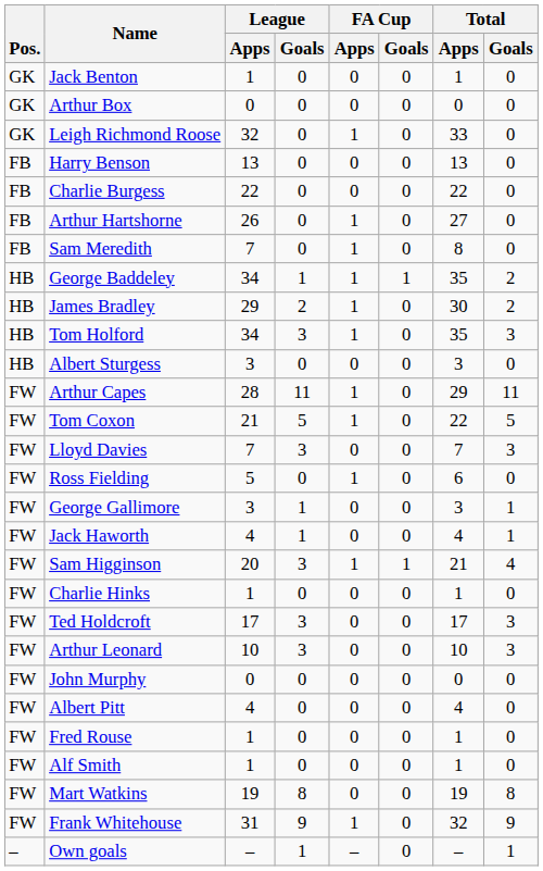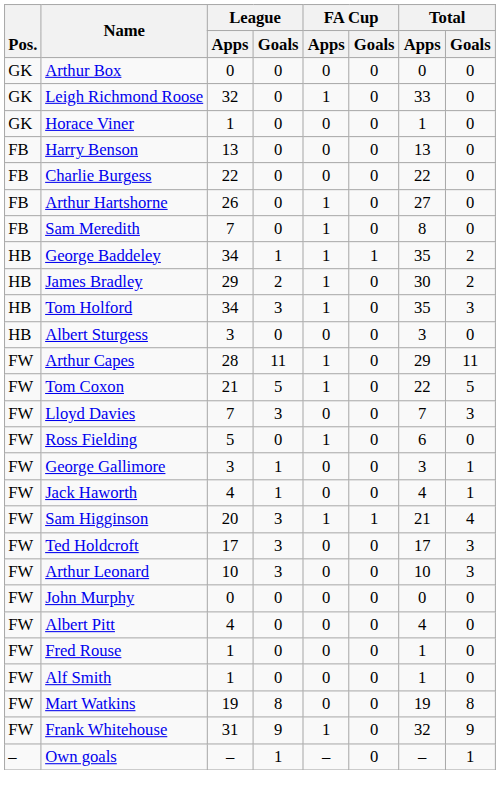 <table class="wikitable" style="text-align:center">
 <tr>
 <th rowspan="2" valign="bottom">Pos.</th>
 <th rowspan="2">Name</th>
 <th colspan="2" width="85">League</th>
 <th colspan="2" width="85">FA Cup</th>
 <th colspan="2" width="85">Total</th>
 </tr>
 <tr>
 <th>Apps</th>
 <th>Goals</th>
 <th>Apps</th>
 <th>Goals</th>
 <th>Apps</th>
 <th>Goals</th>
-</tr>
-<tr>
-<td align="left">GK</td>
-<td align="left"> <a href='#'>Jack Benton</a></td>
-<td>1</td>
-<td>0</td>
-<td>0</td>
-<td>0</td>
-<td>1</td>
-<td>0</td>
 </tr>
 <tr>
 <td align="left">GK</td>
 <td align="left"> <a href='#'>Arthur Box</a></td>
 <td>0</td>
 <td>0</td>
 <td>0</td>
 <td>0</td>
 <td>0</td>
 <td>0</td>
 </tr>
 <tr>
 <td align="left">GK</td>
 <td align="left"> <a href='#'>Leigh Richmond Roose</a></td>
 <td>32</td>
 <td>0</td>
 <td>1</td>
 <td>0</td>
 <td>33</td>
+<td>0</td>
+</tr>
+<tr>
+<td align="left">GK</td>
+<td align="left"> <a href='#'>Horace Viner</a></td>
+<td>1</td>
+<td>0</td>
+<td>0</td>
+<td>0</td>
+<td>1</td>
 <td>0</td>
 </tr>
 <tr>
 <td align="left">FB</td>
 <td align="left"> <a href='#'>Harry Benson</a></td>
 <td>13</td>
 <td>0</td>
 <td>0</td>
 <td>0</td>
 <td>13</td>
 <td>0</td>
 </tr>
 <tr>
 <td align="left">FB</td>
 <td align="left"> <a href='#'>Charlie Burgess</a></td>
 <td>22</td>
 <td>0</td>
 <td>0</td>
 <td>0</td>
 <td>22</td>
 <td>0</td>
 </tr>
 <tr>
 <td align="left">FB</td>
 <td align="left"> <a href='#'>Arthur Hartshorne</a></td>
 <td>26</td>
 <td>0</td>
 <td>1</td>
 <td>0</td>
 <td>27</td>
 <td>0</td>
 </tr>
 <tr>
 <td align="left">FB</td>
 <td align="left"> <a href='#'>Sam Meredith</a></td>
 <td>7</td>
 <td>0</td>
 <td>1</td>
 <td>0</td>
 <td>8</td>
 <td>0</td>
 </tr>
 <tr>
 <td align="left">HB</td>
 <td align="left"> <a href='#'>George Baddeley</a></td>
 <td>34</td>
 <td>1</td>
 <td>1</td>
 <td>1</td>
 <td>35</td>
 <td>2</td>
 </tr>
 <tr>
 <td align="left">HB</td>
 <td align="left"> <a href='#'>James Bradley</a></td>
 <td>29</td>
 <td>2</td>
 <td>1</td>
 <td>0</td>
 <td>30</td>
 <td>2</td>
 </tr>
 <tr>
 <td align="left">HB</td>
 <td align="left"> <a href='#'>Tom Holford</a></td>
 <td>34</td>
 <td>3</td>
 <td>1</td>
 <td>0</td>
 <td>35</td>
 <td>3</td>
 </tr>
 <tr>
 <td align="left">HB</td>
 <td align="left"> <a href='#'>Albert Sturgess</a></td>
 <td>3</td>
 <td>0</td>
 <td>0</td>
 <td>0</td>
 <td>3</td>
 <td>0</td>
 </tr>
 <tr>
 <td align="left">FW</td>
 <td align="left"> <a href='#'>Arthur Capes</a></td>
 <td>28</td>
 <td>11</td>
 <td>1</td>
 <td>0</td>
 <td>29</td>
 <td>11</td>
 </tr>
 <tr>
 <td align="left">FW</td>
 <td align="left"> <a href='#'>Tom Coxon</a></td>
 <td>21</td>
 <td>5</td>
 <td>1</td>
 <td>0</td>
 <td>22</td>
 <td>5</td>
 </tr>
 <tr>
 <td align="left">FW</td>
 <td align="left"> <a href='#'>Lloyd Davies</a></td>
 <td>7</td>
 <td>3</td>
 <td>0</td>
 <td>0</td>
 <td>7</td>
 <td>3</td>
 </tr>
 <tr>
 <td align="left">FW</td>
 <td align="left"> <a href='#'>Ross Fielding</a></td>
 <td>5</td>
 <td>0</td>
 <td>1</td>
 <td>0</td>
 <td>6</td>
 <td>0</td>
 </tr>
 <tr>
 <td align="left">FW</td>
 <td align="left"> <a href='#'>George Gallimore</a></td>
 <td>3</td>
 <td>1</td>
 <td>0</td>
 <td>0</td>
 <td>3</td>
 <td>1</td>
 </tr>
 <tr>
 <td align="left">FW</td>
 <td align="left"> <a href='#'>Jack Haworth</a></td>
 <td>4</td>
 <td>1</td>
 <td>0</td>
 <td>0</td>
 <td>4</td>
 <td>1</td>
 </tr>
 <tr>
 <td align="left">FW</td>
 <td align="left"> <a href='#'>Sam Higginson</a></td>
 <td>20</td>
 <td>3</td>
 <td>1</td>
 <td>1</td>
 <td>21</td>
 <td>4</td>
 </tr>
 <tr>
 <td align="left">FW</td>
-<td align="left"> <a href='#'>Charlie Hinks</a></td>
-<td>1</td>
-<td>0</td>
-<td>0</td>
-<td>0</td>
-<td>1</td>
-<td>0</td>
-</tr>
-<tr>
-<td align="left">FW</td>
 <td align="left"> <a href='#'>Ted Holdcroft</a></td>
 <td>17</td>
 <td>3</td>
 <td>0</td>
 <td>0</td>
 <td>17</td>
 <td>3</td>
 </tr>
 <tr>
 <td align="left">FW</td>
 <td align="left"> <a href='#'>Arthur Leonard</a></td>
 <td>10</td>
 <td>3</td>
 <td>0</td>
 <td>0</td>
 <td>10</td>
 <td>3</td>
 </tr>
 <tr>
 <td align="left">FW</td>
 <td align="left"> <a href='#'>John Murphy</a></td>
 <td>0</td>
 <td>0</td>
 <td>0</td>
 <td>0</td>
 <td>0</td>
 <td>0</td>
 </tr>
 <tr>
 <td align="left">FW</td>
 <td align="left"> <a href='#'>Albert Pitt</a></td>
 <td>4</td>
 <td>0</td>
 <td>0</td>
 <td>0</td>
 <td>4</td>
 <td>0</td>
 </tr>
 <tr>
 <td align="left">FW</td>
 <td align="left"> <a href='#'>Fred Rouse</a></td>
 <td>1</td>
 <td>0</td>
 <td>0</td>
 <td>0</td>
 <td>1</td>
 <td>0</td>
 </tr>
 <tr>
 <td align="left">FW</td>
 <td align="left"> <a href='#'>Alf Smith</a></td>
 <td>1</td>
 <td>0</td>
 <td>0</td>
 <td>0</td>
 <td>1</td>
 <td>0</td>
 </tr>
 <tr>
 <td align="left">FW</td>
 <td align="left"> <a href='#'>Mart Watkins</a></td>
 <td>19</td>
 <td>8</td>
 <td>0</td>
 <td>0</td>
 <td>19</td>
 <td>8</td>
 </tr>
 <tr>
 <td align="left">FW</td>
 <td align="left"> <a href='#'>Frank Whitehouse</a></td>
 <td>31</td>
 <td>9</td>
 <td>1</td>
 <td>0</td>
 <td>32</td>
 <td>9</td>
 </tr>
 <tr>
 <td align="left">–</td>
 <td align="left"><a href='#'>Own goals</a></td>
 <td>–</td>
 <td>1</td>
 <td>–</td>
 <td>0</td>
 <td>–</td>
 <td>1</td>
 </tr>
 </table>
